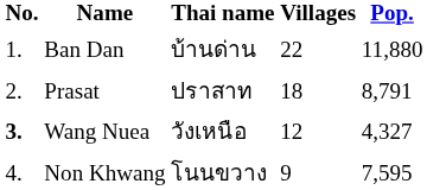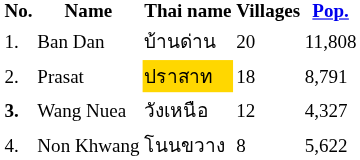 <table>
 <tr>
 <th>No.</th>
 <th>Name</th>
 <th>Thai name</th>
 <th>Villages</th>
 <th><a href='#'>Pop.</a></th>
 </tr>
 <tr>
 <td>1.</td>
 <td>Ban Dan</td>
 <td>บ้านด่าน</td>
-<td>22</td>
-<td>11,880</td>
+<td>20</td>
+<td>11,808</td>
 <td></td>
 </tr>
 <tr>
 <td>2.</td>
 <td>Prasat</td>
-<td>ปราสาท</td>
+<td style="background: gold;">ปราสาท</td>
 <td>18</td>
 <td>8,791</td>
 <td></td>
 </tr>
 <tr>
 <td><strong>3.</strong></td>
 <td>Wang Nuea</td>
 <td>วังเหนือ</td>
 <td>12</td>
 <td>4,327</td>
 <td></td>
 </tr>
 <tr>
 <td>4.</td>
 <td>Non Khwang</td>
 <td>โนนขวาง</td>
-<td>9</td>
-<td>7,595</td>
+<td>8</td>
+<td>5,622</td>
 <td></td>
 </tr>
 </table>
